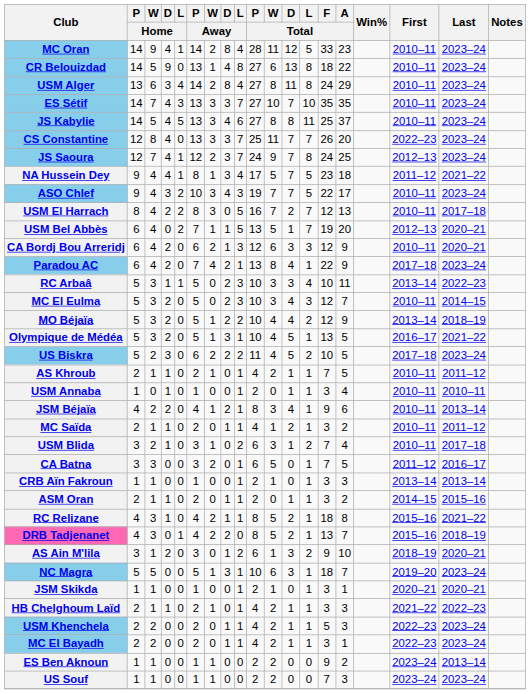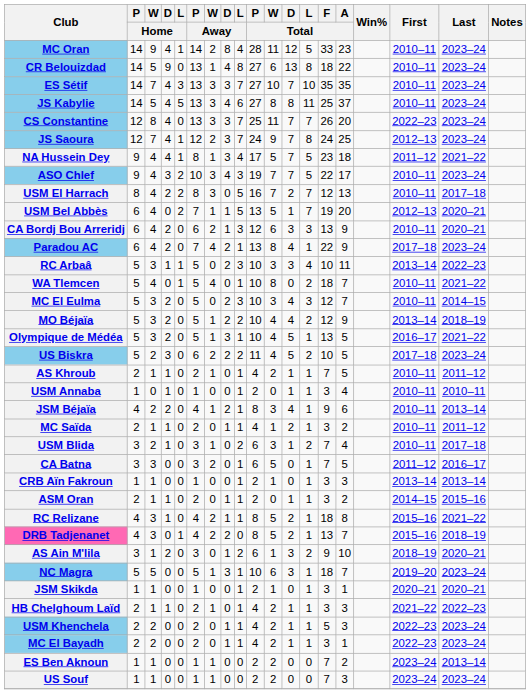 <table class="wikitable plainrowheaders sortable" style="text-align:center">
 <tr>
 <th scope="col" rowspan="2">Club</th>
 <th scope=col>P</th>
 <th scope=col>W</th>
 <th scope=col>D</th>
 <th scope=col>L</th>
 <th scope=col>P</th>
 <th scope=col>W</th>
 <th scope=col>D</th>
 <th scope=col>L</th>
 <th scope=col>P</th>
 <th scope=col>W</th>
 <th scope=col>D</th>
 <th scope=col>L</th>
 <th scope=col>F</th>
 <th scope=col>A</th>
 <th rowspan="2" scope="col">Win%</th>
 <th rowspan=2 scope=col>First</th>
 <th rowspan=2 scope=col>Last</th>
 <th class="unsortable" rowspan=2 scope=col>Notes</th>
 </tr>
 <tr class="unsortable">
 <th colspan="4">Home</th>
 <th colspan="4">Away</th>
 <th colspan="6">Total</th>
 </tr>
 <tr>
 <th scope="row" style="background:#87CEEB"><a href='#'>MC Oran</a></th>
 <td>14</td>
 <td>9</td>
 <td>4</td>
 <td>1</td>
 <td>14</td>
 <td>2</td>
 <td>8</td>
 <td>4</td>
 <td>28</td>
 <td>11</td>
 <td>12</td>
 <td>5</td>
 <td>33</td>
 <td>23</td>
 <td></td>
 <td><a href='#'>2010–11</a></td>
 <td><a href='#'>2023–24</a></td>
 <td></td>
 </tr>
 <tr>
 <th scope="row" style="background:#87CEEB"><a href='#'>CR Belouizdad</a></th>
 <td>14</td>
 <td>5</td>
 <td>9</td>
 <td>0</td>
 <td>13</td>
 <td>1</td>
 <td>4</td>
 <td>8</td>
 <td>27</td>
 <td>6</td>
 <td>13</td>
 <td>8</td>
 <td>18</td>
 <td>22</td>
-<td></td>
-<td><a href='#'>2010–11</a></td>
-<td><a href='#'>2023–24</a></td>
-<td></td>
-</tr>
-<tr>
-<th scope="row" style="background:#87CEEB"><a href='#'>USM Alger</a></th>
-<td>13</td>
-<td>6</td>
-<td>3</td>
-<td>4</td>
-<td>14</td>
-<td>2</td>
-<td>8</td>
-<td>4</td>
-<td>27</td>
-<td>8</td>
-<td>11</td>
-<td>8</td>
-<td>24</td>
-<td>29</td>
 <td></td>
 <td><a href='#'>2010–11</a></td>
 <td><a href='#'>2023–24</a></td>
 <td></td>
 </tr>
 <tr>
 <th scope="row" style="background:#87CEEB"><a href='#'>ES Sétif</a></th>
 <td>14</td>
 <td>7</td>
 <td>4</td>
 <td>3</td>
 <td>13</td>
 <td>3</td>
 <td>3</td>
 <td>7</td>
 <td>27</td>
 <td>10</td>
 <td>7</td>
 <td>10</td>
 <td>35</td>
 <td>35</td>
 <td></td>
 <td><a href='#'>2010–11</a></td>
 <td><a href='#'>2023–24</a></td>
 <td></td>
 </tr>
 <tr>
 <th scope="row" style="background:#87CEEB"><a href='#'>JS Kabylie</a></th>
 <td>14</td>
 <td>5</td>
 <td>4</td>
 <td>5</td>
 <td>13</td>
 <td>3</td>
 <td>4</td>
 <td>6</td>
 <td>27</td>
 <td>8</td>
 <td>8</td>
 <td>11</td>
 <td>25</td>
 <td>37</td>
 <td></td>
 <td><a href='#'>2010–11</a></td>
 <td><a href='#'>2023–24</a></td>
 <td></td>
 </tr>
 <tr>
 <th scope="row" style="background:#87CEEB"><a href='#'>CS Constantine</a></th>
 <td>12</td>
 <td>8</td>
 <td>4</td>
 <td>0</td>
 <td>13</td>
 <td>3</td>
 <td>3</td>
 <td>7</td>
 <td>25</td>
 <td>11</td>
 <td>7</td>
 <td>7</td>
 <td>26</td>
 <td>20</td>
 <td></td>
 <td><a href='#'>2022–23</a></td>
 <td><a href='#'>2023–24</a></td>
 <td></td>
 </tr>
 <tr>
 <th scope="row" style="background:#87CEEB"><a href='#'>JS Saoura</a></th>
 <td>12</td>
 <td>7</td>
 <td>4</td>
 <td>1</td>
 <td>12</td>
 <td>2</td>
 <td>3</td>
 <td>7</td>
 <td>24</td>
 <td>9</td>
 <td>7</td>
 <td>8</td>
 <td>24</td>
 <td>25</td>
 <td></td>
 <td><a href='#'>2012–13</a></td>
 <td><a href='#'>2023–24</a></td>
 <td></td>
 </tr>
 <tr>
 <th scope="row"><a href='#'>NA Hussein Dey</a></th>
 <td>9</td>
 <td>4</td>
 <td>4</td>
 <td>1</td>
 <td>8</td>
 <td>1</td>
 <td>3</td>
 <td>4</td>
 <td>17</td>
 <td>5</td>
 <td>7</td>
 <td>5</td>
 <td>23</td>
 <td>18</td>
 <td></td>
 <td><a href='#'>2011–12</a></td>
 <td><a href='#'>2021–22</a></td>
 <td></td>
 </tr>
 <tr>
 <th scope="row" style="background:#87CEEB"><a href='#'>ASO Chlef</a></th>
 <td>9</td>
 <td>4</td>
 <td>3</td>
 <td>2</td>
 <td>10</td>
 <td>3</td>
 <td>4</td>
 <td>3</td>
 <td>19</td>
 <td>7</td>
 <td>7</td>
 <td>5</td>
 <td>22</td>
 <td>17</td>
 <td></td>
 <td><a href='#'>2010–11</a></td>
 <td><a href='#'>2023–24</a></td>
 <td></td>
 </tr>
 <tr>
 <th scope="row"><a href='#'>USM El Harrach</a></th>
 <td>8</td>
 <td>4</td>
 <td>2</td>
 <td>2</td>
 <td>8</td>
 <td>3</td>
 <td>0</td>
 <td>5</td>
 <td>16</td>
 <td>7</td>
 <td>2</td>
 <td>7</td>
 <td>12</td>
 <td>13</td>
 <td></td>
 <td><a href='#'>2010–11</a></td>
 <td><a href='#'>2017–18</a></td>
 <td></td>
 </tr>
 <tr>
 <th scope="row"><a href='#'>USM Bel Abbès</a></th>
 <td>6</td>
 <td>4</td>
 <td>0</td>
 <td>2</td>
 <td>7</td>
 <td>1</td>
 <td>1</td>
 <td>5</td>
 <td>13</td>
 <td>5</td>
 <td>1</td>
 <td>7</td>
 <td>19</td>
 <td>20</td>
 <td></td>
 <td><a href='#'>2012–13</a></td>
 <td><a href='#'>2020–21</a></td>
 <td></td>
 </tr>
 <tr>
 <th scope="row"><a href='#'>CA Bordj Bou Arreridj</a></th>
 <td>6</td>
 <td>4</td>
 <td>2</td>
 <td>0</td>
 <td>6</td>
 <td>2</td>
 <td>1</td>
 <td>3</td>
 <td>12</td>
 <td>6</td>
 <td>3</td>
 <td>3</td>
-<td>12</td>
+<td>13</td>
 <td>9</td>
 <td></td>
 <td><a href='#'>2010–11</a></td>
 <td><a href='#'>2020–21</a></td>
 <td></td>
 </tr>
 <tr>
 <th scope="row" style="background:#87CEEB"><a href='#'>Paradou AC</a></th>
 <td>6</td>
 <td>4</td>
 <td>2</td>
 <td>0</td>
 <td>7</td>
 <td>4</td>
 <td>2</td>
 <td>1</td>
 <td>13</td>
 <td>8</td>
 <td>4</td>
 <td>1</td>
 <td>22</td>
 <td>9</td>
 <td></td>
 <td><a href='#'>2017–18</a></td>
 <td><a href='#'>2023–24</a></td>
 <td></td>
 </tr>
 <tr>
 <th scope="row"><a href='#'>RC Arbaâ</a></th>
 <td>5</td>
 <td>3</td>
 <td>1</td>
 <td>1</td>
 <td>5</td>
 <td>0</td>
 <td>2</td>
 <td>3</td>
 <td>10</td>
 <td>3</td>
 <td>3</td>
 <td>4</td>
 <td>10</td>
 <td>11</td>
 <td></td>
 <td><a href='#'>2013–14</a></td>
 <td><a href='#'>2022–23</a></td>
+<td></td>
+</tr>
+<tr>
+<th scope="row"><a href='#'>WA Tlemcen</a></th>
+<td>5</td>
+<td>4</td>
+<td>0</td>
+<td>1</td>
+<td>5</td>
+<td>4</td>
+<td>0</td>
+<td>1</td>
+<td>10</td>
+<td>8</td>
+<td>0</td>
+<td>2</td>
+<td>18</td>
+<td>7</td>
+<td></td>
+<td><a href='#'>2010–11</a></td>
+<td><a href='#'>2021–22</a></td>
 <td></td>
 </tr>
 <tr>
 <th scope="row"><a href='#'>MC El Eulma</a></th>
 <td>5</td>
 <td>3</td>
 <td>2</td>
 <td>0</td>
 <td>5</td>
 <td>0</td>
 <td>2</td>
 <td>3</td>
 <td>10</td>
 <td>3</td>
 <td>4</td>
 <td>3</td>
 <td>12</td>
 <td>7</td>
 <td></td>
 <td><a href='#'>2010–11</a></td>
 <td><a href='#'>2014–15</a></td>
 <td></td>
 </tr>
 <tr>
 <th scope="row"><a href='#'>MO Béjaïa</a></th>
 <td>5</td>
 <td>3</td>
 <td>2</td>
 <td>0</td>
 <td>5</td>
 <td>1</td>
 <td>2</td>
 <td>2</td>
 <td>10</td>
 <td>4</td>
 <td>4</td>
 <td>2</td>
 <td>12</td>
 <td>9</td>
 <td></td>
 <td><a href='#'>2013–14</a></td>
 <td><a href='#'>2018–19</a></td>
 <td></td>
 </tr>
 <tr>
 <th scope="row"><a href='#'>Olympique de Médéa</a></th>
 <td>5</td>
 <td>3</td>
 <td>2</td>
 <td>0</td>
 <td>5</td>
 <td>1</td>
 <td>3</td>
 <td>1</td>
 <td>10</td>
 <td>4</td>
 <td>5</td>
 <td>1</td>
 <td>13</td>
 <td>5</td>
 <td></td>
 <td><a href='#'>2016–17</a></td>
 <td><a href='#'>2021–22</a></td>
 <td></td>
 </tr>
 <tr>
 <th scope="row" style="background:#87CEEB"><a href='#'>US Biskra</a></th>
 <td>5</td>
 <td>2</td>
 <td>3</td>
 <td>0</td>
 <td>6</td>
 <td>2</td>
 <td>2</td>
 <td>2</td>
 <td>11</td>
 <td>4</td>
 <td>5</td>
 <td>2</td>
 <td>10</td>
 <td>5</td>
 <td></td>
 <td><a href='#'>2017–18</a></td>
 <td><a href='#'>2023–24</a></td>
 <td></td>
 </tr>
 <tr>
 <th scope="row"><a href='#'>AS Khroub</a></th>
 <td>2</td>
 <td>1</td>
 <td>1</td>
 <td>0</td>
 <td>2</td>
 <td>1</td>
 <td>0</td>
 <td>1</td>
 <td>4</td>
 <td>2</td>
 <td>1</td>
 <td>1</td>
 <td>7</td>
 <td>5</td>
 <td></td>
 <td><a href='#'>2010–11</a></td>
 <td><a href='#'>2011–12</a></td>
 <td></td>
 </tr>
 <tr>
 <th scope="row"><a href='#'>USM Annaba</a></th>
 <td>1</td>
 <td>0</td>
 <td>1</td>
 <td>0</td>
 <td>1</td>
 <td>0</td>
 <td>0</td>
 <td>1</td>
 <td>2</td>
 <td>0</td>
 <td>1</td>
 <td>1</td>
 <td>3</td>
 <td>4</td>
 <td></td>
 <td><a href='#'>2010–11</a></td>
 <td><a href='#'>2010–11</a></td>
 <td></td>
 </tr>
 <tr>
 <th scope="row"><a href='#'>JSM Béjaïa</a></th>
 <td>4</td>
 <td>2</td>
 <td>2</td>
 <td>0</td>
 <td>4</td>
 <td>1</td>
 <td>2</td>
 <td>1</td>
 <td>8</td>
 <td>3</td>
 <td>4</td>
 <td>1</td>
 <td>9</td>
 <td>6</td>
 <td></td>
 <td><a href='#'>2010–11</a></td>
 <td><a href='#'>2013–14</a></td>
 <td></td>
 </tr>
 <tr>
 <th scope="row"><a href='#'>MC Saïda</a></th>
 <td>2</td>
 <td>1</td>
 <td>1</td>
 <td>0</td>
 <td>2</td>
 <td>0</td>
 <td>1</td>
 <td>1</td>
 <td>4</td>
 <td>1</td>
 <td>2</td>
 <td>1</td>
 <td>3</td>
 <td>2</td>
 <td></td>
 <td><a href='#'>2010–11</a></td>
 <td><a href='#'>2011–12</a></td>
 <td></td>
 </tr>
 <tr>
 <th scope="row"><a href='#'>USM Blida</a></th>
 <td>3</td>
 <td>2</td>
 <td>1</td>
 <td>0</td>
 <td>3</td>
 <td>1</td>
 <td>0</td>
 <td>2</td>
 <td>6</td>
 <td>3</td>
 <td>1</td>
 <td>2</td>
 <td>7</td>
 <td>4</td>
 <td></td>
 <td><a href='#'>2010–11</a></td>
 <td><a href='#'>2017–18</a></td>
 <td></td>
 </tr>
 <tr>
 <th scope="row"><a href='#'>CA Batna</a></th>
 <td>3</td>
 <td>3</td>
 <td>0</td>
 <td>0</td>
 <td>3</td>
 <td>2</td>
 <td>0</td>
 <td>1</td>
 <td>6</td>
 <td>5</td>
 <td>0</td>
 <td>1</td>
 <td>7</td>
 <td>5</td>
 <td></td>
 <td><a href='#'>2011–12</a></td>
 <td><a href='#'>2016–17</a></td>
 <td></td>
 </tr>
 <tr>
 <th scope="row"><a href='#'>CRB Aïn Fakroun</a></th>
 <td>1</td>
 <td>1</td>
 <td>0</td>
 <td>0</td>
 <td>1</td>
 <td>0</td>
 <td>0</td>
 <td>1</td>
 <td>2</td>
 <td>1</td>
 <td>0</td>
 <td>1</td>
 <td>3</td>
 <td>3</td>
 <td></td>
 <td><a href='#'>2013–14</a></td>
 <td><a href='#'>2013–14</a></td>
 <td></td>
 </tr>
 <tr>
 <th scope="row"><a href='#'>ASM Oran</a></th>
 <td>2</td>
 <td>1</td>
 <td>1</td>
 <td>0</td>
 <td>2</td>
 <td>0</td>
 <td>1</td>
 <td>1</td>
 <td>2</td>
 <td>0</td>
 <td>1</td>
 <td>1</td>
 <td>3</td>
 <td>2</td>
 <td></td>
 <td><a href='#'>2014–15</a></td>
 <td><a href='#'>2015–16</a></td>
 <td></td>
 </tr>
 <tr>
 <th scope="row"><a href='#'>RC Relizane</a></th>
 <td>4</td>
 <td>3</td>
 <td>1</td>
 <td>0</td>
 <td>4</td>
 <td>2</td>
 <td>1</td>
 <td>1</td>
 <td>8</td>
 <td>5</td>
 <td>2</td>
 <td>1</td>
 <td>18</td>
 <td>8</td>
 <td></td>
 <td><a href='#'>2015–16</a></td>
 <td><a href='#'>2021–22</a></td>
 <td></td>
 </tr>
 <tr>
 <th scope=row style=background:#FF69B4><a href='#'>DRB Tadjenanet</a></th>
 <td>4</td>
 <td>3</td>
 <td>0</td>
 <td>1</td>
 <td>4</td>
 <td>2</td>
 <td>2</td>
 <td>0</td>
 <td>8</td>
 <td>5</td>
 <td>2</td>
 <td>1</td>
 <td>13</td>
 <td>7</td>
 <td></td>
 <td><a href='#'>2015–16</a></td>
 <td><a href='#'>2018–19</a></td>
 <td></td>
 </tr>
 <tr>
 <th scope="row"><a href='#'>AS Ain M'lila</a></th>
 <td>3</td>
 <td>1</td>
 <td>2</td>
 <td>0</td>
 <td>3</td>
 <td>0</td>
 <td>1</td>
 <td>2</td>
 <td>6</td>
 <td>1</td>
 <td>3</td>
 <td>2</td>
 <td>9</td>
 <td>10</td>
 <td></td>
 <td><a href='#'>2018–19</a></td>
 <td><a href='#'>2020–21</a></td>
 <td></td>
 </tr>
 <tr>
 <th scope="row" style="background:#87CEEB"><a href='#'>NC Magra</a></th>
 <td>5</td>
 <td>5</td>
 <td>0</td>
 <td>0</td>
 <td>5</td>
 <td>1</td>
 <td>3</td>
 <td>1</td>
 <td>10</td>
 <td>6</td>
 <td>3</td>
 <td>1</td>
 <td>18</td>
 <td>7</td>
 <td></td>
 <td><a href='#'>2019–20</a></td>
 <td><a href='#'>2023–24</a></td>
 <td></td>
 </tr>
 <tr>
 <th scope="row"><a href='#'>JSM Skikda</a></th>
 <td>1</td>
 <td>1</td>
 <td>0</td>
 <td>0</td>
 <td>1</td>
 <td>0</td>
 <td>0</td>
 <td>1</td>
 <td>2</td>
 <td>1</td>
 <td>0</td>
 <td>1</td>
 <td>3</td>
 <td>1</td>
 <td></td>
 <td><a href='#'>2020–21</a></td>
 <td><a href='#'>2020–21</a></td>
 <td></td>
 </tr>
 <tr>
 <th scope="row"><a href='#'>HB Chelghoum Laïd</a></th>
 <td>2</td>
 <td>1</td>
 <td>1</td>
 <td>0</td>
 <td>2</td>
 <td>1</td>
 <td>0</td>
 <td>1</td>
 <td>4</td>
 <td>2</td>
 <td>1</td>
 <td>1</td>
 <td>3</td>
 <td>3</td>
 <td></td>
 <td><a href='#'>2021–22</a></td>
 <td><a href='#'>2022–23</a></td>
 <td></td>
 </tr>
 <tr>
 <th scope="row" style="background:#87CEEB"><a href='#'>USM Khenchela</a></th>
 <td>2</td>
 <td>2</td>
 <td>0</td>
 <td>0</td>
 <td>2</td>
 <td>0</td>
 <td>1</td>
 <td>1</td>
 <td>4</td>
 <td>2</td>
 <td>1</td>
 <td>1</td>
 <td>5</td>
 <td>3</td>
 <td></td>
 <td><a href='#'>2022–23</a></td>
 <td><a href='#'>2023–24</a></td>
 <td></td>
 </tr>
 <tr>
 <th scope="row" style="background:#87CEEB"><a href='#'>MC El Bayadh</a></th>
 <td>2</td>
 <td>2</td>
 <td>0</td>
 <td>0</td>
 <td>2</td>
 <td>0</td>
 <td>1</td>
 <td>1</td>
 <td>4</td>
 <td>2</td>
 <td>1</td>
 <td>1</td>
 <td>3</td>
 <td>1</td>
 <td></td>
 <td><a href='#'>2022–23</a></td>
 <td><a href='#'>2023–24</a></td>
 <td></td>
 </tr>
 <tr>
 <th scope="row"><a href='#'>ES Ben Aknoun</a></th>
 <td>1</td>
 <td>1</td>
 <td>0</td>
 <td>0</td>
 <td>1</td>
 <td>1</td>
 <td>0</td>
 <td>0</td>
 <td>2</td>
 <td>2</td>
 <td>0</td>
 <td>0</td>
-<td>9</td>
+<td>7</td>
 <td>2</td>
 <td></td>
 <td><a href='#'>2023–24</a></td>
 <td><a href='#'>2013–14</a></td>
 <td></td>
 </tr>
 <tr>
 <th scope="row"><a href='#'>US Souf</a></th>
 <td>1</td>
 <td>1</td>
 <td>0</td>
 <td>0</td>
 <td>1</td>
 <td>1</td>
 <td>0</td>
 <td>0</td>
 <td>2</td>
 <td>2</td>
 <td>0</td>
 <td>0</td>
 <td>7</td>
 <td>3</td>
 <td></td>
 <td><a href='#'>2023–24</a></td>
 <td><a href='#'>2023–24</a></td>
 <td></td>
 </tr>
 <tr>
 </tr>
 </table>
